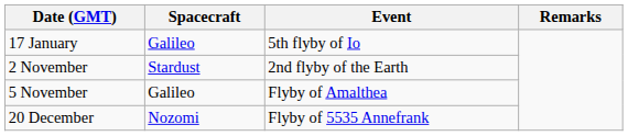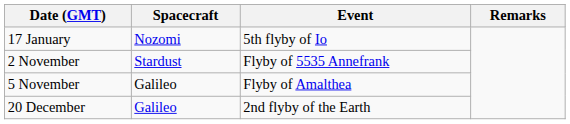 <table class="wikitable" border="1" width="100%">
 <tr>
 <th>Date (<a href='#'>GMT</a>)</th>
 <th>Spacecraft</th>
 <th>Event</th>
 <th>Remarks</th>
 </tr>
 <tr>
 <td>17 January</td>
-<td><a href='#'>Galileo</a></td>
+<td><a href='#'>Nozomi</a></td>
 <td>5th flyby of <a href='#'>Io</a></td>
 </tr>
 <tr>
 <td>2 November</td>
 <td><a href='#'>Stardust</a></td>
-<td>2nd flyby of the Earth</td>
+<td>Flyby of <a href='#'>5535 Annefrank</a></td>
 </tr>
 <tr>
 <td>5 November</td>
 <td>Galileo</td>
 <td>Flyby of <a href='#'>Amalthea</a></td>
 </tr>
 <tr>
 <td>20 December</td>
-<td><a href='#'>Nozomi</a></td>
-<td>Flyby of <a href='#'>5535 Annefrank</a></td>
+<td><a href='#'>Galileo</a></td>
+<td>2nd flyby of the Earth</td>
 </tr>
 </table>
